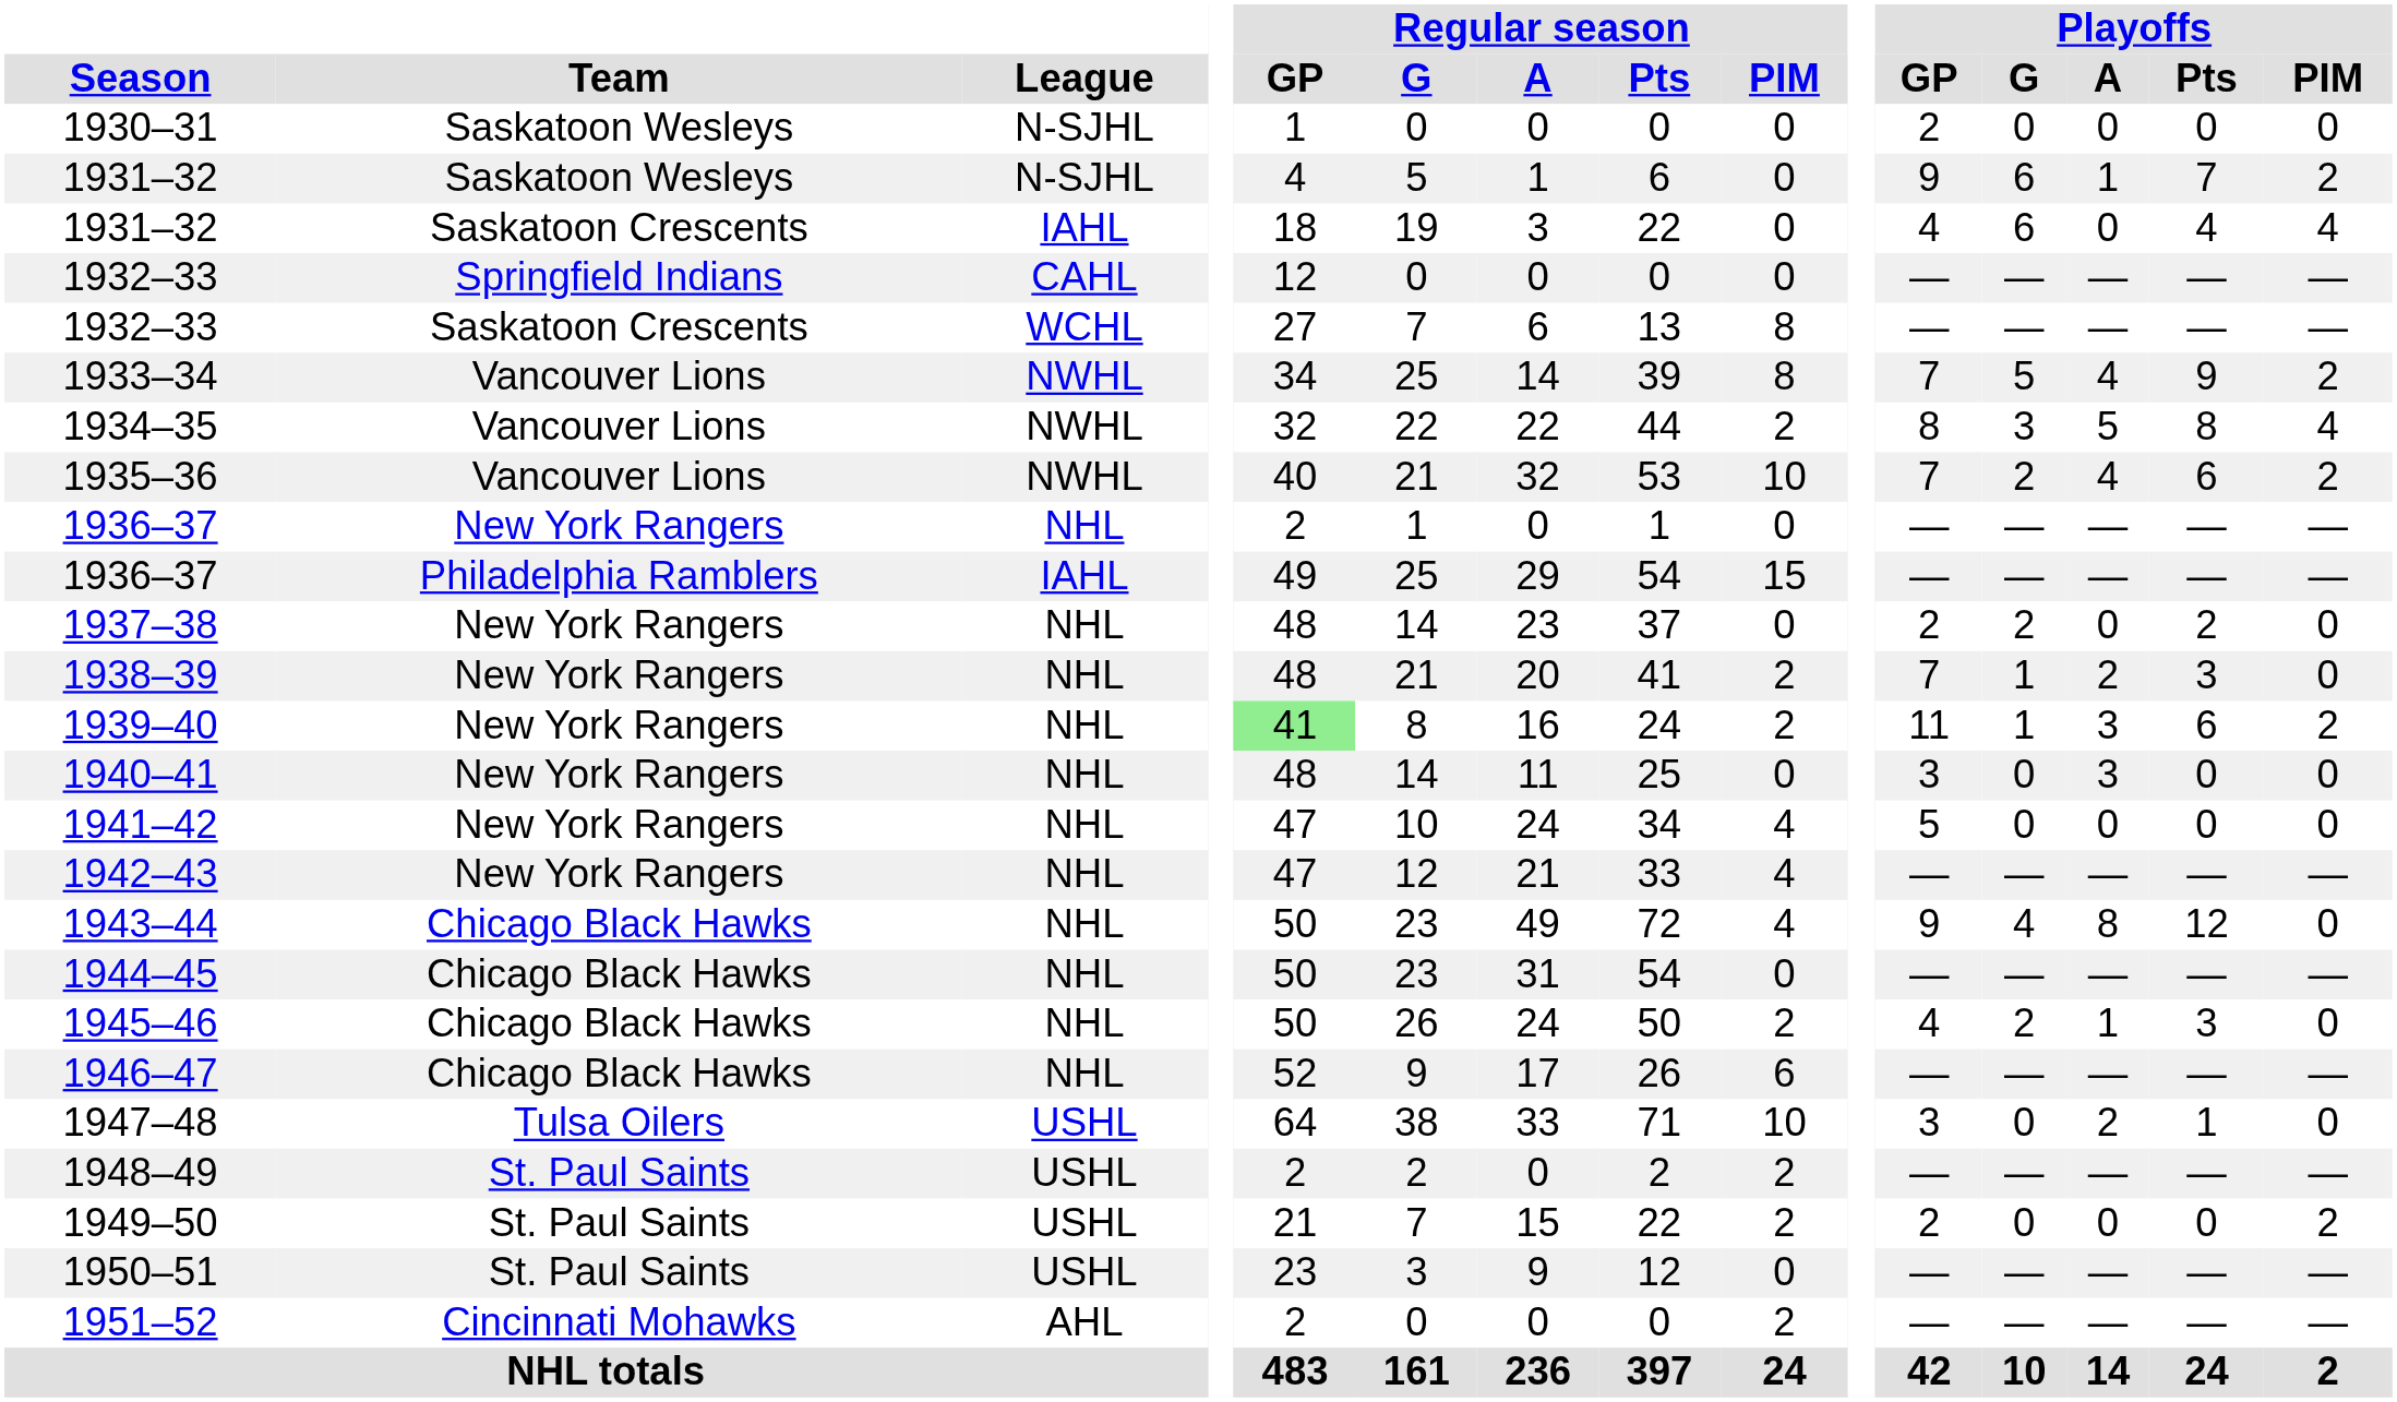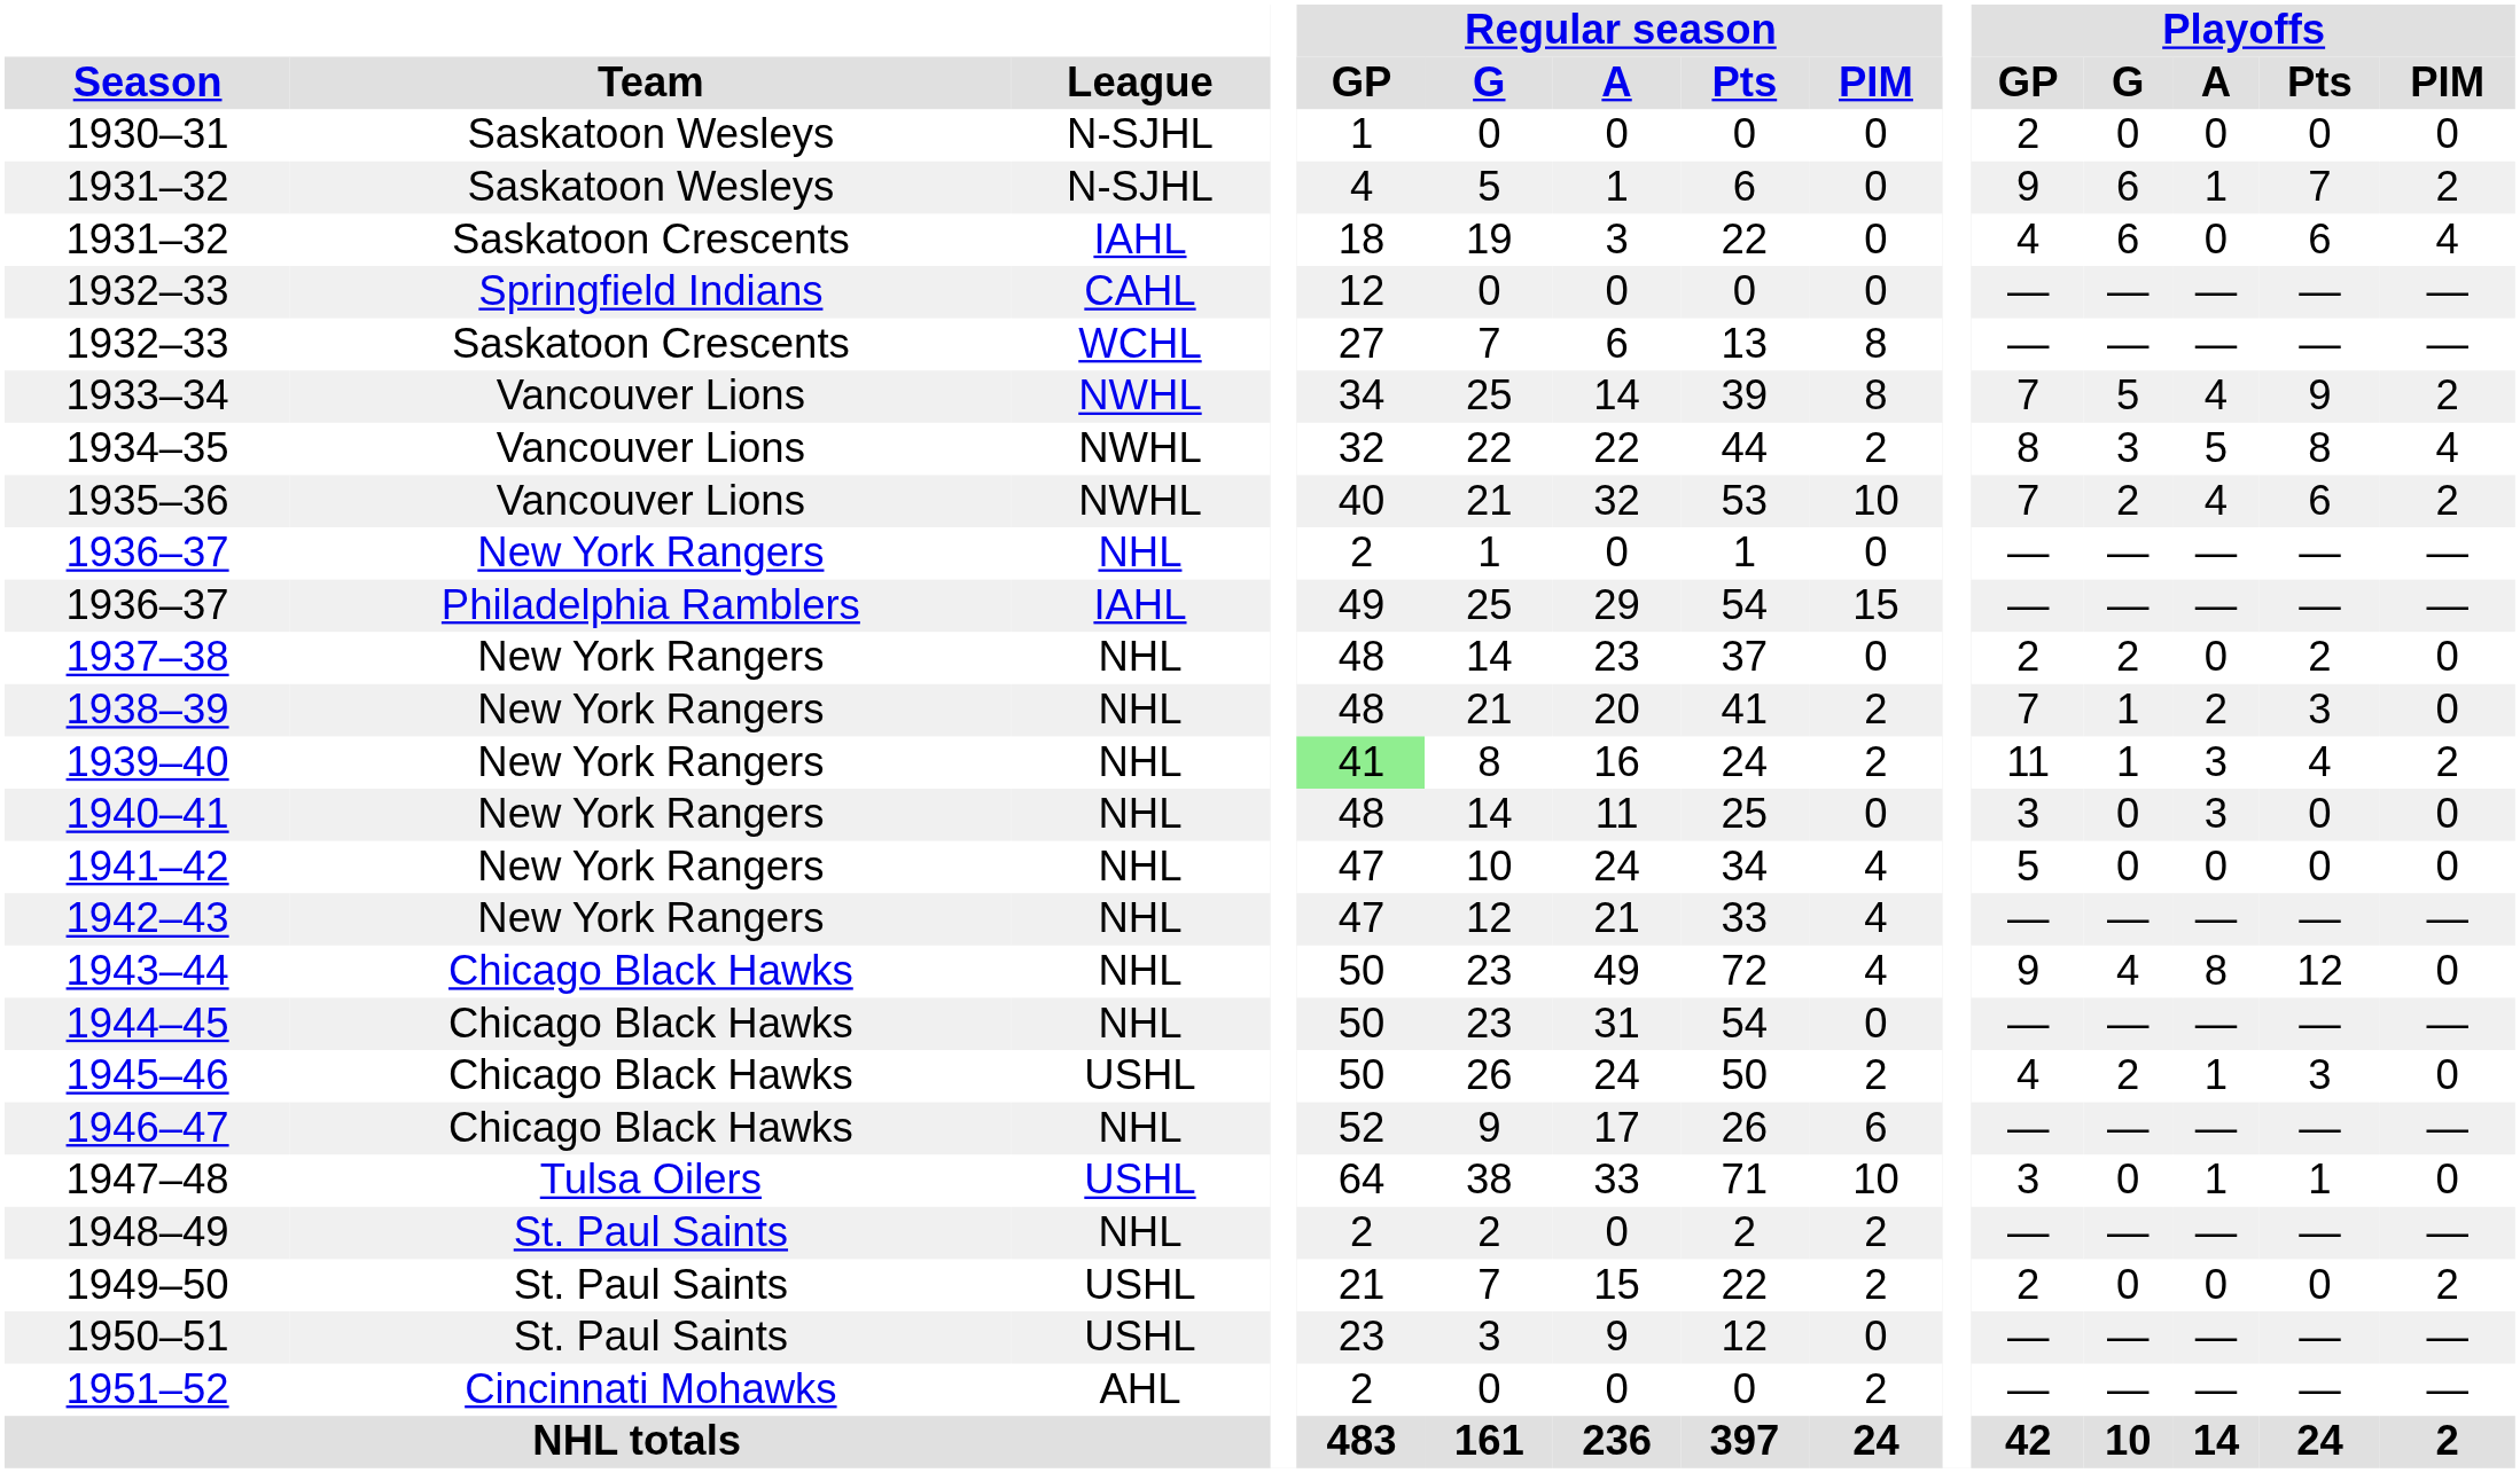 <table border="0" cellpadding="1" cellspacing="0" style="text-align:center; width:60em;">
 <tr style="background:#e0e0e0;">
 <th colspan="3"  bgcolor="#ffffff"> </th>
 <th rowspan="99" bgcolor="#ffffff"> </th>
 <th colspan="5"><a href='#'>Regular season</a></th>
 <th rowspan="99" bgcolor="#ffffff"> </th>
 <th colspan="5"><a href='#'>Playoffs</a></th>
 </tr>
 <tr style="background:#e0e0e0;">
 <th><a href='#'>Season</a></th>
 <th>Team</th>
 <th>League</th>
 <th>GP</th>
 <th><a href='#'>G</a></th>
 <th><a href='#'>A</a></th>
 <th><a href='#'>Pts</a></th>
 <th><a href='#'>PIM</a></th>
 <th>GP</th>
 <th>G</th>
 <th>A</th>
 <th>Pts</th>
 <th>PIM</th>
 </tr>
 <tr>
 <td>1930–31</td>
 <td>Saskatoon Wesleys</td>
 <td>N-SJHL</td>
 <td>1</td>
 <td>0</td>
 <td>0</td>
 <td>0</td>
 <td>0</td>
 <td>2</td>
 <td>0</td>
 <td>0</td>
 <td>0</td>
 <td>0</td>
 </tr>
 <tr style="background:#f0f0f0;">
 <td>1931–32</td>
 <td>Saskatoon Wesleys</td>
 <td>N-SJHL</td>
 <td>4</td>
 <td>5</td>
 <td>1</td>
 <td>6</td>
 <td>0</td>
 <td>9</td>
 <td>6</td>
 <td>1</td>
 <td>7</td>
 <td>2</td>
 </tr>
 <tr>
 <td>1931–32</td>
 <td>Saskatoon Crescents</td>
 <td><a href='#'>IAHL</a></td>
 <td>18</td>
 <td>19</td>
 <td>3</td>
 <td>22</td>
 <td>0</td>
 <td>4</td>
 <td>6</td>
 <td>0</td>
-<td>4</td>
+<td>6</td>
 <td>4</td>
 </tr>
 <tr style="background:#f0f0f0;">
 <td>1932–33</td>
 <td><a href='#'>Springfield Indians</a></td>
 <td><a href='#'>CAHL</a></td>
 <td>12</td>
 <td>0</td>
 <td>0</td>
 <td>0</td>
 <td>0</td>
 <td>—</td>
 <td>—</td>
 <td>—</td>
 <td>—</td>
 <td>—</td>
 </tr>
 <tr>
 <td>1932–33</td>
 <td>Saskatoon Crescents</td>
 <td><a href='#'>WCHL</a></td>
 <td>27</td>
 <td>7</td>
 <td>6</td>
 <td>13</td>
 <td>8</td>
 <td>—</td>
 <td>—</td>
 <td>—</td>
 <td>—</td>
 <td>—</td>
 </tr>
 <tr style="background:#f0f0f0;">
 <td>1933–34</td>
 <td>Vancouver Lions</td>
 <td><a href='#'>NWHL</a></td>
 <td>34</td>
 <td>25</td>
 <td>14</td>
 <td>39</td>
 <td>8</td>
 <td>7</td>
 <td>5</td>
 <td>4</td>
 <td>9</td>
 <td>2</td>
 </tr>
 <tr>
 <td>1934–35</td>
 <td>Vancouver Lions</td>
 <td>NWHL</td>
 <td>32</td>
 <td>22</td>
 <td>22</td>
 <td>44</td>
 <td>2</td>
 <td>8</td>
 <td>3</td>
 <td>5</td>
 <td>8</td>
 <td>4</td>
 </tr>
 <tr style="background:#f0f0f0;">
 <td>1935–36</td>
 <td>Vancouver Lions</td>
 <td>NWHL</td>
 <td>40</td>
 <td>21</td>
 <td>32</td>
 <td>53</td>
 <td>10</td>
 <td>7</td>
 <td>2</td>
 <td>4</td>
 <td>6</td>
 <td>2</td>
 </tr>
 <tr>
 <td><a href='#'>1936–37</a></td>
 <td><a href='#'>New York Rangers</a></td>
 <td><a href='#'>NHL</a></td>
 <td>2</td>
 <td>1</td>
 <td>0</td>
 <td>1</td>
 <td>0</td>
 <td>—</td>
 <td>—</td>
 <td>—</td>
 <td>—</td>
 <td>—</td>
 </tr>
 <tr style="background:#f0f0f0;">
 <td>1936–37</td>
 <td><a href='#'>Philadelphia Ramblers</a></td>
 <td><a href='#'>IAHL</a></td>
 <td>49</td>
 <td>25</td>
 <td>29</td>
 <td>54</td>
 <td>15</td>
 <td>—</td>
 <td>—</td>
 <td>—</td>
 <td>—</td>
 <td>—</td>
 </tr>
 <tr>
 <td><a href='#'>1937–38</a></td>
 <td>New York Rangers</td>
 <td>NHL</td>
 <td>48</td>
 <td>14</td>
 <td>23</td>
 <td>37</td>
 <td>0</td>
 <td>2</td>
 <td>2</td>
 <td>0</td>
 <td>2</td>
 <td>0</td>
 </tr>
 <tr style="background:#f0f0f0;">
 <td><a href='#'>1938–39</a></td>
 <td>New York Rangers</td>
 <td>NHL</td>
 <td>48</td>
 <td>21</td>
 <td>20</td>
 <td>41</td>
 <td>2</td>
 <td>7</td>
 <td>1</td>
 <td>2</td>
 <td>3</td>
 <td>0</td>
 </tr>
 <tr>
 <td><a href='#'>1939–40</a></td>
 <td>New York Rangers</td>
 <td>NHL</td>
 <td style="background: lightgreen;">41</td>
 <td>8</td>
 <td>16</td>
 <td>24</td>
 <td>2</td>
 <td>11</td>
 <td>1</td>
 <td>3</td>
-<td>6</td>
+<td>4</td>
 <td>2</td>
 </tr>
 <tr style="background:#f0f0f0;">
 <td><a href='#'>1940–41</a></td>
 <td>New York Rangers</td>
 <td>NHL</td>
 <td>48</td>
 <td>14</td>
 <td>11</td>
 <td>25</td>
 <td>0</td>
 <td>3</td>
 <td>0</td>
 <td>3</td>
 <td>0</td>
 <td>0</td>
 </tr>
 <tr>
 <td><a href='#'>1941–42</a></td>
 <td>New York Rangers</td>
 <td>NHL</td>
 <td>47</td>
 <td>10</td>
 <td>24</td>
 <td>34</td>
 <td>4</td>
 <td>5</td>
 <td>0</td>
 <td>0</td>
 <td>0</td>
 <td>0</td>
 </tr>
 <tr style="background:#f0f0f0;">
 <td><a href='#'>1942–43</a></td>
 <td>New York Rangers</td>
 <td>NHL</td>
 <td>47</td>
 <td>12</td>
 <td>21</td>
 <td>33</td>
 <td>4</td>
 <td>—</td>
 <td>—</td>
 <td>—</td>
 <td>—</td>
 <td>—</td>
 </tr>
 <tr>
 <td><a href='#'>1943–44</a></td>
 <td><a href='#'>Chicago Black Hawks</a></td>
 <td>NHL</td>
 <td>50</td>
 <td>23</td>
 <td>49</td>
 <td>72</td>
 <td>4</td>
 <td>9</td>
 <td>4</td>
 <td>8</td>
 <td>12</td>
 <td>0</td>
 </tr>
 <tr style="background:#f0f0f0;">
 <td><a href='#'>1944–45</a></td>
 <td>Chicago Black Hawks</td>
 <td>NHL</td>
 <td>50</td>
 <td>23</td>
 <td>31</td>
 <td>54</td>
 <td>0</td>
 <td>—</td>
 <td>—</td>
 <td>—</td>
 <td>—</td>
 <td>—</td>
 </tr>
 <tr>
 <td><a href='#'>1945–46</a></td>
 <td>Chicago Black Hawks</td>
-<td>NHL</td>
+<td>USHL</td>
 <td>50</td>
 <td>26</td>
 <td>24</td>
 <td>50</td>
 <td>2</td>
 <td>4</td>
 <td>2</td>
 <td>1</td>
 <td>3</td>
 <td>0</td>
 </tr>
 <tr style="background:#f0f0f0;">
 <td><a href='#'>1946–47</a></td>
 <td>Chicago Black Hawks</td>
 <td>NHL</td>
 <td>52</td>
 <td>9</td>
 <td>17</td>
 <td>26</td>
 <td>6</td>
 <td>—</td>
 <td>—</td>
 <td>—</td>
 <td>—</td>
 <td>—</td>
 </tr>
 <tr>
 <td>1947–48</td>
 <td><a href='#'>Tulsa Oilers</a></td>
 <td><a href='#'>USHL</a></td>
 <td>64</td>
 <td>38</td>
 <td>33</td>
 <td>71</td>
 <td>10</td>
 <td>3</td>
 <td>0</td>
-<td>2</td>
+<td>1</td>
 <td>1</td>
 <td>0</td>
 </tr>
 <tr style="background:#f0f0f0;">
 <td>1948–49</td>
 <td><a href='#'>St. Paul Saints</a></td>
-<td>USHL</td>
+<td>NHL</td>
 <td>2</td>
 <td>2</td>
 <td>0</td>
 <td>2</td>
 <td>2</td>
 <td>—</td>
 <td>—</td>
 <td>—</td>
 <td>—</td>
 <td>—</td>
 </tr>
 <tr>
 <td>1949–50</td>
 <td>St. Paul Saints</td>
 <td>USHL</td>
 <td>21</td>
 <td>7</td>
 <td>15</td>
 <td>22</td>
 <td>2</td>
 <td>2</td>
 <td>0</td>
 <td>0</td>
 <td>0</td>
 <td>2</td>
 </tr>
 <tr style="background:#f0f0f0;">
 <td>1950–51</td>
 <td>St. Paul Saints</td>
 <td>USHL</td>
 <td>23</td>
 <td>3</td>
 <td>9</td>
 <td>12</td>
 <td>0</td>
 <td>—</td>
 <td>—</td>
 <td>—</td>
 <td>—</td>
 <td>—</td>
 </tr>
 <tr>
 <td><a href='#'>1951–52</a></td>
 <td><a href='#'>Cincinnati Mohawks</a></td>
 <td>AHL</td>
 <td>2</td>
 <td>0</td>
 <td>0</td>
 <td>0</td>
 <td>2</td>
 <td>—</td>
 <td>—</td>
 <td>—</td>
 <td>—</td>
 <td>—</td>
 </tr>
 <tr style="background:#e0e0e0;">
 <th colspan="3">NHL totals</th>
 <th>483</th>
 <th>161</th>
 <th>236</th>
 <th>397</th>
 <th>24</th>
 <th>42</th>
 <th>10</th>
 <th>14</th>
 <th>24</th>
 <th>2</th>
 </tr>
 </table>
